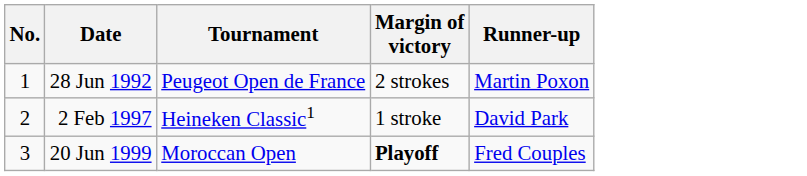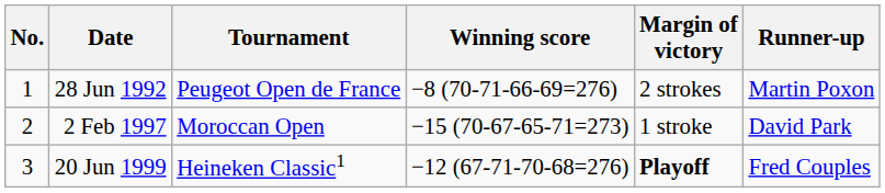 <table class="wikitable" style="font-size:95%;">
 <tr>
 <th>No.</th>
 <th>Date</th>
 <th>Tournament</th>
+<th>Winning score</th>
 <th>Margin of<br>victory</th>
 <th>Runner-up</th>
 </tr>
 <tr>
 <td align=center>1</td>
 <td align=right>28 Jun <a href='#'>1992</a></td>
 <td><a href='#'>Peugeot Open de France</a></td>
+<td>−8 (70-71-66-69=276)</td>
 <td>2 strokes</td>
 <td> <a href='#'>Martin Poxon</a></td>
 </tr>
 <tr>
 <td align=center>2</td>
 <td align=right>2 Feb <a href='#'>1997</a></td>
-<td><a href='#'>Heineken Classic</a><sup>1</sup></td>
+<td><a href='#'>Moroccan Open</a></td>
+<td>−15 (70-67-65-71=273)</td>
 <td>1 stroke</td>
 <td> <a href='#'>David Park</a></td>
 </tr>
 <tr>
 <td align=center>3</td>
 <td align=right>20 Jun <a href='#'>1999</a></td>
-<td><a href='#'>Moroccan Open</a></td>
+<td><a href='#'>Heineken Classic</a><sup>1</sup></td>
+<td>−12 (67-71-70-68=276)</td>
 <td><strong>Playoff</strong></td>
 <td> <a href='#'>Fred Couples</a></td>
 </tr>
 </table>
